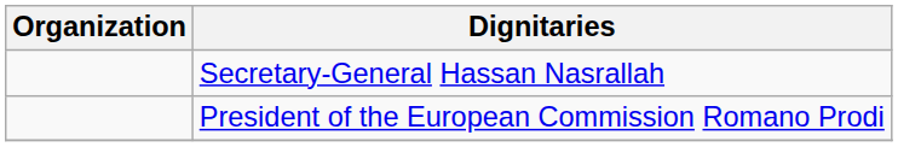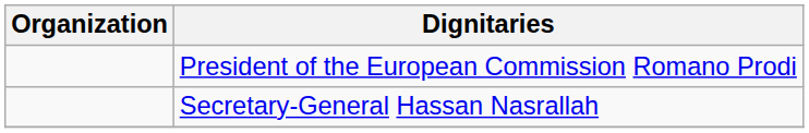 <table class="wikitable sortable">
 <tr>
 <th>Organization</th>
 <th>Dignitaries</th>
 </tr>
 <tr>
 <td></td>
-<td><a href='#'>Secretary-General</a> <a href='#'>Hassan Nasrallah</a></td>
+<td><a href='#'>President of the European Commission</a> <a href='#'>Romano Prodi</a></td>
 </tr>
 <tr>
 <td></td>
-<td><a href='#'>President of the European Commission</a> <a href='#'>Romano Prodi</a></td>
+<td><a href='#'>Secretary-General</a> <a href='#'>Hassan Nasrallah</a></td>
 </tr>
 <tr>
 </tr>
 </table>
